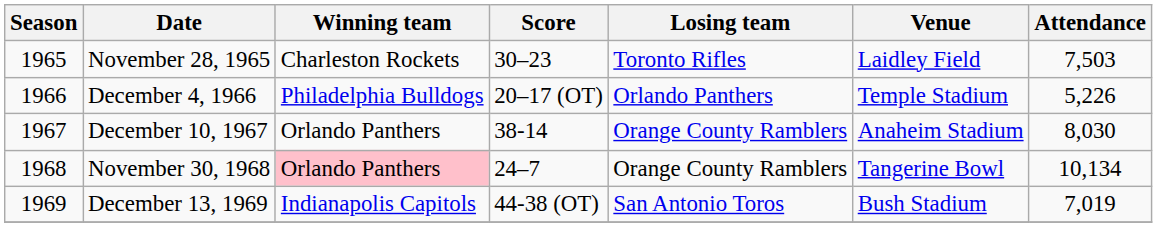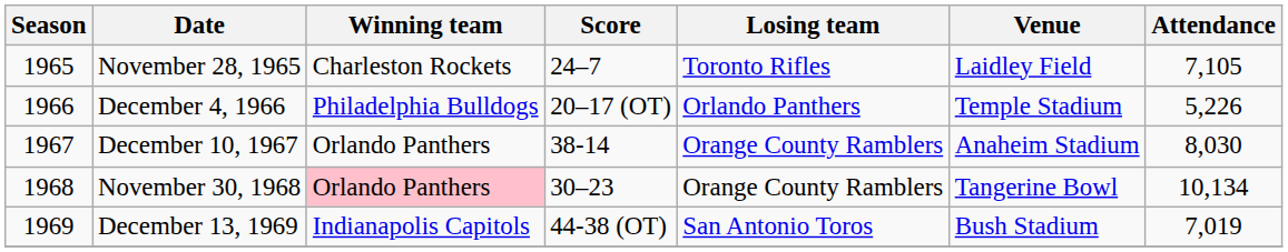 <table class="wikitable">
 <tr>
 <th>Season</th>
 <th>Date</th>
 <th>Winning team</th>
 <th>Score</th>
 <th>Losing team</th>
 <th>Venue</th>
 <th>Attendance</th>
 </tr>
 <tr>
 <td align=center>1965</td>
 <td>November 28, 1965</td>
 <td>Charleston Rockets</td>
-<td>30–23</td>
+<td>24–7</td>
 <td><a href='#'>Toronto Rifles</a></td>
 <td><a href='#'>Laidley Field</a></td>
-<td align=center>7,503</td>
+<td align=center>7,105</td>
 </tr>
 <tr>
 <td align=center>1966</td>
 <td>December 4, 1966</td>
 <td><a href='#'>Philadelphia Bulldogs</a></td>
 <td>20–17 (OT)</td>
 <td><a href='#'>Orlando Panthers</a></td>
 <td><a href='#'>Temple Stadium</a></td>
 <td align=center>5,226</td>
 </tr>
 <tr>
 <td align=center>1967</td>
 <td>December 10, 1967</td>
 <td>Orlando Panthers</td>
 <td>38-14</td>
 <td><a href='#'>Orange County Ramblers</a></td>
 <td><a href='#'>Anaheim Stadium</a></td>
 <td align=center>8,030</td>
 </tr>
 <tr>
 <td align=center>1968</td>
 <td>November 30, 1968</td>
 <td style="background: pink;">Orlando Panthers</td>
-<td>24–7</td>
+<td>30–23</td>
 <td>Orange County Ramblers</td>
 <td><a href='#'>Tangerine Bowl</a></td>
 <td align=center>10,134</td>
 </tr>
 <tr>
 <td align=center>1969</td>
 <td>December 13, 1969</td>
 <td><a href='#'>Indianapolis Capitols</a></td>
 <td>44-38 (OT)</td>
 <td><a href='#'>San Antonio Toros</a></td>
 <td><a href='#'>Bush Stadium</a></td>
 <td align=center>7,019</td>
 </tr>
 <tr>
 </tr>
 </table>
